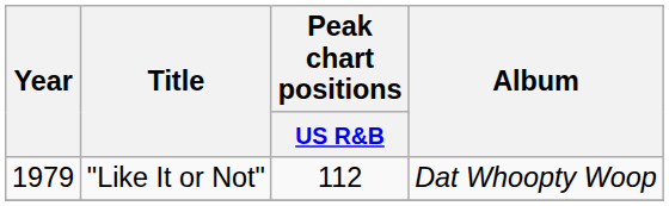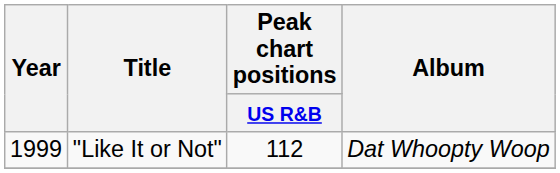 <table class="wikitable">
 <tr>
 <th align=center rowspan=2>Year</th>
 <th align=center rowspan=2>Title</th>
 <th align=center colspan=1>Peak chart positions</th>
 <th align=center rowspan=2>Album</th>
 </tr>
 <tr>
 <th align=center width=25><small><a href='#'>US R&B</a></small></th>
 </tr>
 <tr>
-<td align=center>1979</td>
+<td align=center>1999</td>
 <td align=left>"Like It or Not"</td>
 <td align=center>112</td>
 <td align=left><em>Dat Whoopty Woop</em></td>
 </tr>
 <tr>
 </tr>
 </table>
